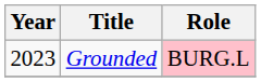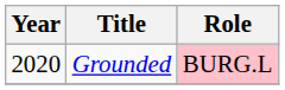 <table class="wikitable sortable">
 <tr>
 <th scope="col">Year</th>
 <th scope="col">Title</th>
 <th scope="col">Role</th>
 </tr>
 <tr>
-<td>2023</td>
+<td>2020</td>
 <td><em><a href='#'>Grounded</a></em></td>
 <td style="background: pink;">BURG.L</td>
 </tr>
 <tr>
 </tr>
 </table>
